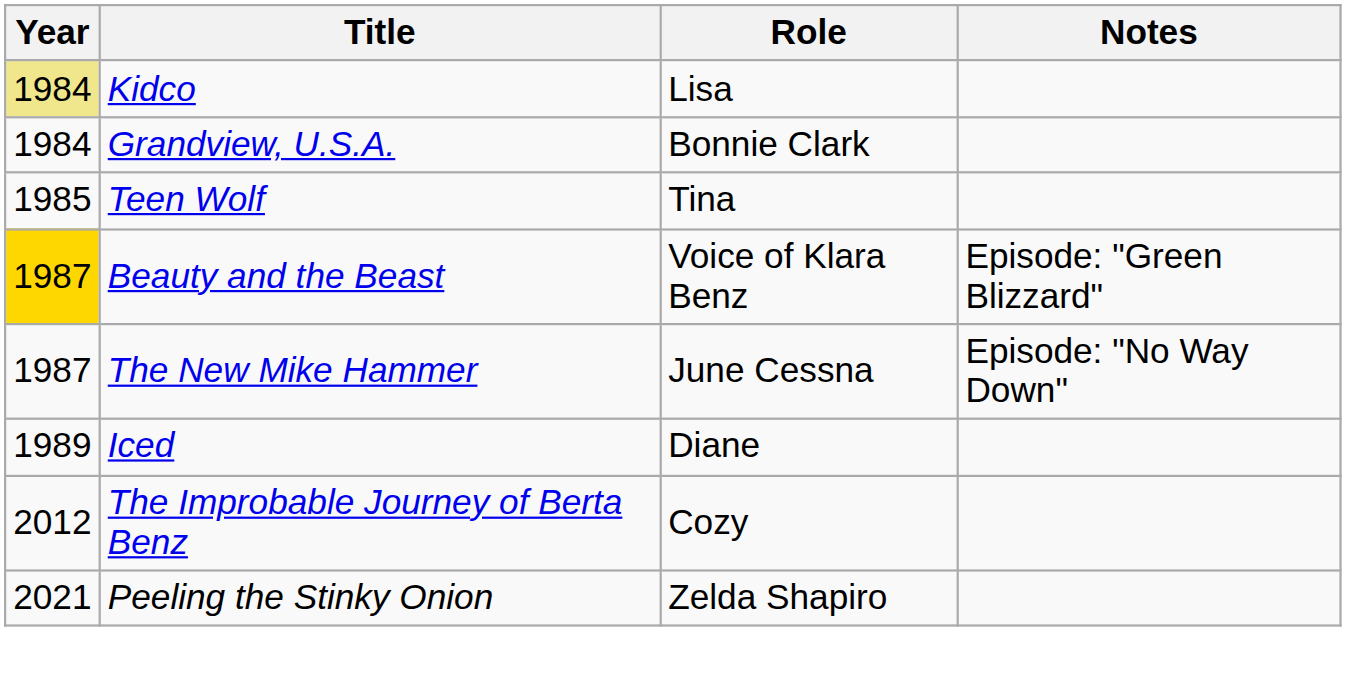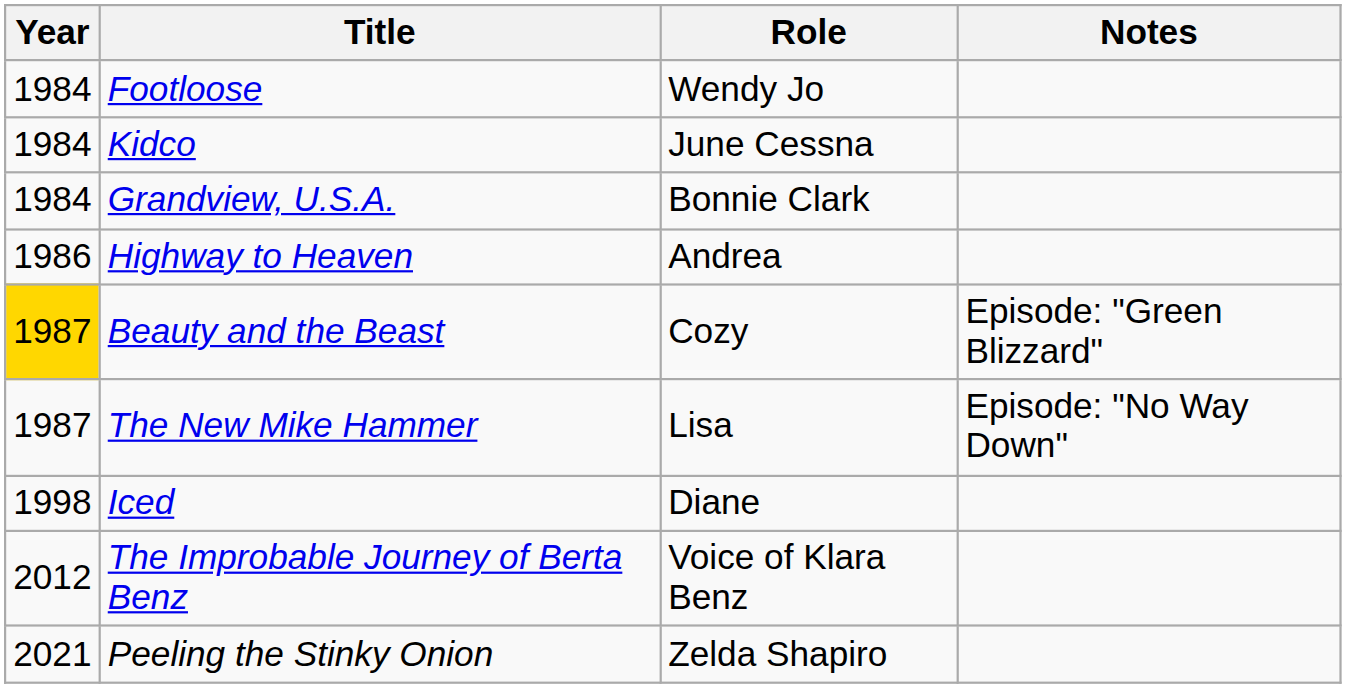 <table class="wikitable sortable">
 <tr>
 <th>Year</th>
 <th>Title</th>
 <th>Role</th>
 <th>Notes</th>
 </tr>
 <tr>
-<td style="background: khaki;">1984</td>
+<td>1984</td>
+<td><em><a href='#'>Footloose</a></em></td>
+<td>Wendy Jo</td>
+<td></td>
+</tr>
+<tr>
+<td>1984</td>
 <td><em><a href='#'>Kidco</a></em></td>
-<td>Lisa</td>
+<td>June Cessna</td>
 <td></td>
 </tr>
 <tr>
 <td>1984</td>
 <td><em><a href='#'>Grandview, U.S.A.</a></em></td>
 <td>Bonnie Clark</td>
 <td></td>
 </tr>
 <tr>
-<td>1985</td>
-<td><em><a href='#'>Teen Wolf</a></em></td>
-<td>Tina</td>
+<td>1986</td>
+<td><em><a href='#'>Highway to Heaven</a></em></td>
+<td>Andrea</td>
 <td></td>
 </tr>
 <tr>
 <td style="background: gold;">1987</td>
 <td><em><a href='#'>Beauty and the Beast</a></em></td>
-<td>Voice of Klara Benz</td>
+<td>Cozy</td>
 <td>Episode: "Green Blizzard"</td>
 </tr>
 <tr>
 <td>1987</td>
 <td><em><a href='#'>The New Mike Hammer</a></em></td>
-<td>June Cessna</td>
+<td>Lisa</td>
 <td>Episode: "No Way Down"</td>
 </tr>
 <tr>
-<td>1989</td>
+<td>1998</td>
 <td><em><a href='#'>Iced</a></em></td>
 <td>Diane</td>
 <td></td>
 </tr>
 <tr>
 <td>2012</td>
 <td><em><a href='#'>The Improbable Journey of Berta Benz</a></em></td>
-<td>Cozy</td>
+<td>Voice of Klara Benz</td>
 <td></td>
 </tr>
 <tr>
 <td>2021</td>
 <td><em>Peeling the Stinky Onion</em></td>
 <td>Zelda Shapiro</td>
 <td></td>
 </tr>
 </table>
